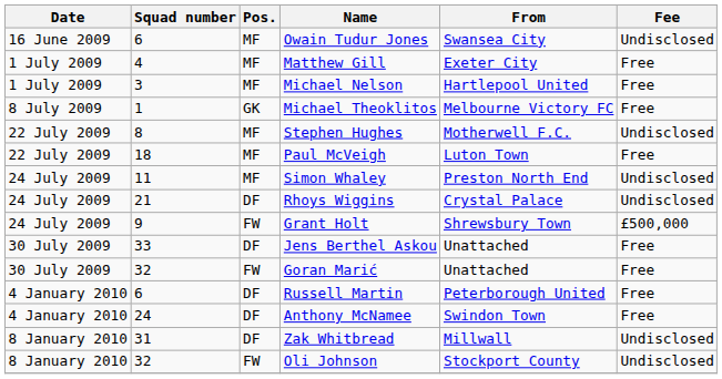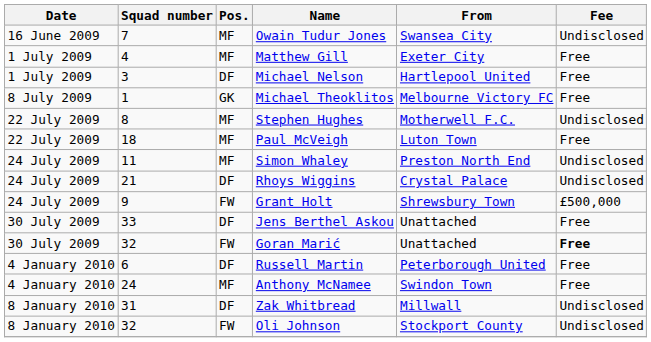 <table class="wikitable">
 <tr>
 <th>Date</th>
 <th>Squad number</th>
 <th>Pos.</th>
 <th>Name</th>
 <th>From</th>
 <th>Fee</th>
 </tr>
 <tr>
 <td>16 June 2009</td>
-<td>6</td>
+<td>7</td>
 <td>MF</td>
 <td><a href='#'>Owain Tudur Jones</a></td>
 <td><a href='#'>Swansea City</a></td>
 <td>Undisclosed</td>
 </tr>
 <tr>
 <td>1 July 2009</td>
 <td>4</td>
 <td>MF</td>
 <td><a href='#'>Matthew Gill</a></td>
 <td><a href='#'>Exeter City</a></td>
 <td>Free</td>
 </tr>
 <tr>
 <td>1 July 2009</td>
 <td>3</td>
-<td>MF</td>
+<td>DF</td>
 <td><a href='#'>Michael Nelson</a></td>
 <td><a href='#'>Hartlepool United</a></td>
 <td>Free</td>
 </tr>
 <tr>
 <td>8 July 2009</td>
 <td>1</td>
 <td>GK</td>
 <td><a href='#'>Michael Theoklitos</a></td>
 <td><a href='#'>Melbourne Victory FC</a></td>
 <td>Free</td>
 </tr>
 <tr>
 <td>22 July 2009</td>
 <td>8</td>
 <td>MF</td>
 <td><a href='#'>Stephen Hughes</a></td>
 <td><a href='#'>Motherwell F.C.</a></td>
 <td>Undisclosed</td>
 </tr>
 <tr>
 <td>22 July 2009</td>
 <td>18</td>
 <td>MF</td>
 <td><a href='#'>Paul McVeigh</a></td>
 <td><a href='#'>Luton Town</a></td>
 <td>Free</td>
 </tr>
 <tr>
 <td>24 July 2009</td>
 <td>11</td>
 <td>MF</td>
 <td><a href='#'>Simon Whaley</a></td>
 <td><a href='#'>Preston North End</a></td>
 <td>Undisclosed</td>
 </tr>
 <tr>
 <td>24 July 2009</td>
 <td>21</td>
 <td>DF</td>
 <td><a href='#'>Rhoys Wiggins</a></td>
 <td><a href='#'>Crystal Palace</a></td>
 <td>Undisclosed</td>
 </tr>
 <tr>
 <td>24 July 2009</td>
 <td>9</td>
 <td>FW</td>
 <td><a href='#'>Grant Holt</a></td>
 <td><a href='#'>Shrewsbury Town</a></td>
 <td>£500,000</td>
 </tr>
 <tr>
 <td>30 July 2009</td>
 <td>33</td>
 <td>DF</td>
 <td><a href='#'>Jens Berthel Askou</a></td>
 <td>Unattached</td>
 <td>Free</td>
 </tr>
 <tr>
 <td>30 July 2009</td>
 <td>32</td>
 <td>FW</td>
 <td><a href='#'>Goran Marić</a></td>
 <td>Unattached</td>
-<td>Free</td>
+<td><strong>Free</strong></td>
 </tr>
 <tr>
 <td>4 January 2010</td>
 <td>6</td>
 <td>DF</td>
 <td><a href='#'>Russell Martin</a></td>
 <td><a href='#'>Peterborough United</a></td>
 <td>Free</td>
 </tr>
 <tr>
 <td>4 January 2010</td>
 <td>24</td>
-<td>DF</td>
+<td>MF</td>
 <td><a href='#'>Anthony McNamee</a></td>
 <td><a href='#'>Swindon Town</a></td>
 <td>Free</td>
 </tr>
 <tr>
 <td>8 January 2010</td>
 <td>31</td>
 <td>DF</td>
 <td><a href='#'>Zak Whitbread</a></td>
 <td><a href='#'>Millwall</a></td>
 <td>Undisclosed</td>
 </tr>
 <tr>
 <td>8 January 2010</td>
 <td>32</td>
 <td>FW</td>
 <td><a href='#'>Oli Johnson</a></td>
 <td><a href='#'>Stockport County</a></td>
 <td>Undisclosed</td>
 </tr>
 <tr>
 </tr>
 </table>
